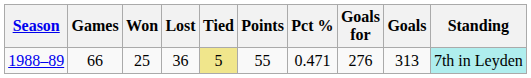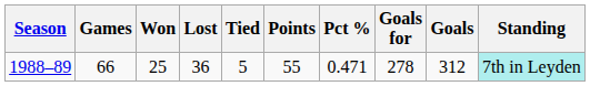 <table class="wikitable">
 <tr>
 <th><a href='#'>Season</a></th>
 <th>Games</th>
 <th>Won</th>
 <th>Lost</th>
 <th>Tied</th>
 <th>Points</th>
 <th>Pct %</th>
 <th>Goals<br>for</th>
 <th>Goals<br></th>
 <th>Standing</th>
 </tr>
 <tr align="center">
 <td><a href='#'>1988–89</a></td>
 <td>66</td>
 <td>25</td>
 <td>36</td>
-<td style="background: khaki;">5</td>
+<td>5</td>
 <td>55</td>
 <td>0.471</td>
-<td>276</td>
-<td>313</td>
+<td>278</td>
+<td>312</td>
 <td style="background: paleturquoise;">7th in Leyden</td>
 </tr>
 </table>
